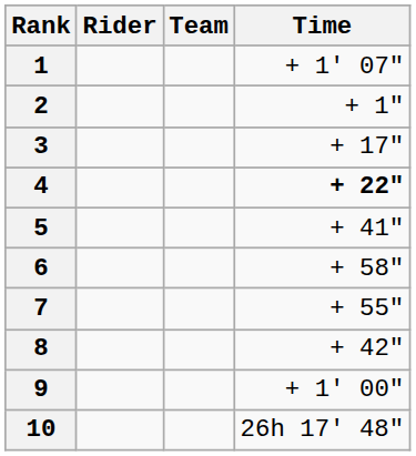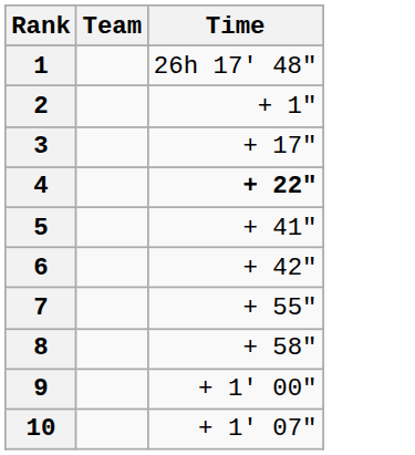 <table class="wikitable" margin-bottom:0;">
 <tr>
 <th scope="col">Rank</th>
-<th scope="col">Rider</th>
 <th scope="col">Team</th>
 <th scope="col">Time</th>
 </tr>
 <tr>
 <th scope="row">1</th>
-<td> </td>
 <td></td>
-<td align="right">+ 1' 07"</td>
+<td align="right">26h 17' 48"</td>
 </tr>
 <tr>
 <th scope="row">2</th>
-<td></td>
 <td></td>
 <td align="right">+ 1"</td>
 </tr>
 <tr>
 <th scope="row">3</th>
 <td></td>
-<td></td>
 <td align="right">+ 17"</td>
 </tr>
 <tr>
 <th scope="row">4</th>
-<td></td>
 <td></td>
 <td align="right"><strong>+ 22"</strong></td>
 </tr>
 <tr>
 <th scope="row">5</th>
 <td></td>
-<td></td>
 <td align="right">+ 41"</td>
 </tr>
 <tr>
 <th scope="row">6</th>
 <td></td>
-<td></td>
-<td align="right">+ 58"</td>
+<td align="right">+ 42"</td>
 </tr>
 <tr>
 <th scope="row">7</th>
-<td></td>
 <td></td>
 <td align="right">+ 55"</td>
 </tr>
 <tr>
 <th scope="row">8</th>
 <td></td>
-<td></td>
-<td align="right">+ 42"</td>
+<td align="right">+ 58"</td>
 </tr>
 <tr>
 <th scope="row">9</th>
-<td></td>
 <td></td>
 <td align="right">+ 1' 00"</td>
 </tr>
 <tr>
 <th scope="row">10</th>
 <td></td>
-<td></td>
-<td align="right">26h 17' 48"</td>
+<td align="right">+ 1' 07"</td>
 </tr>
 </table>
